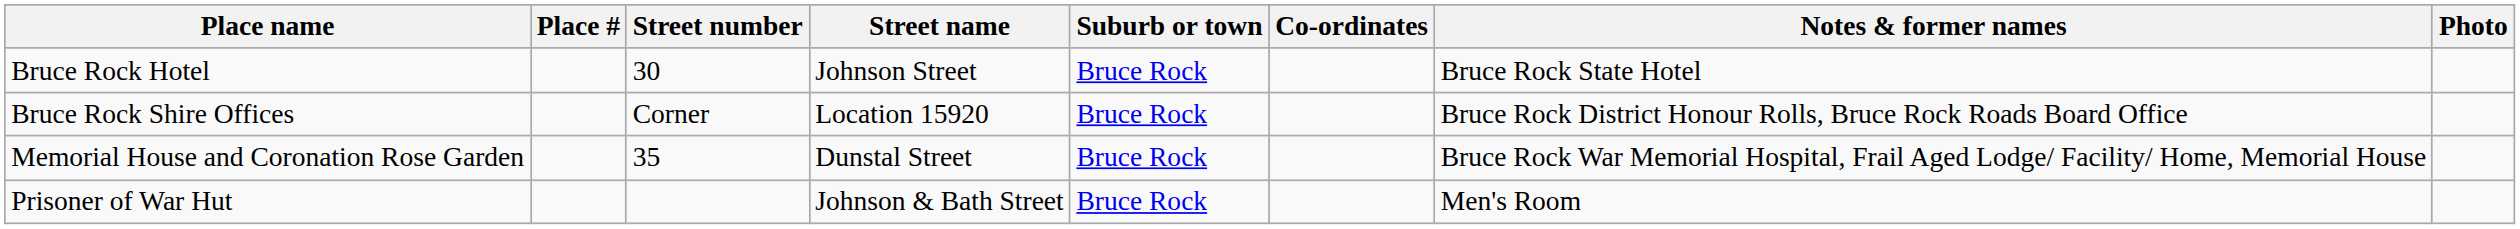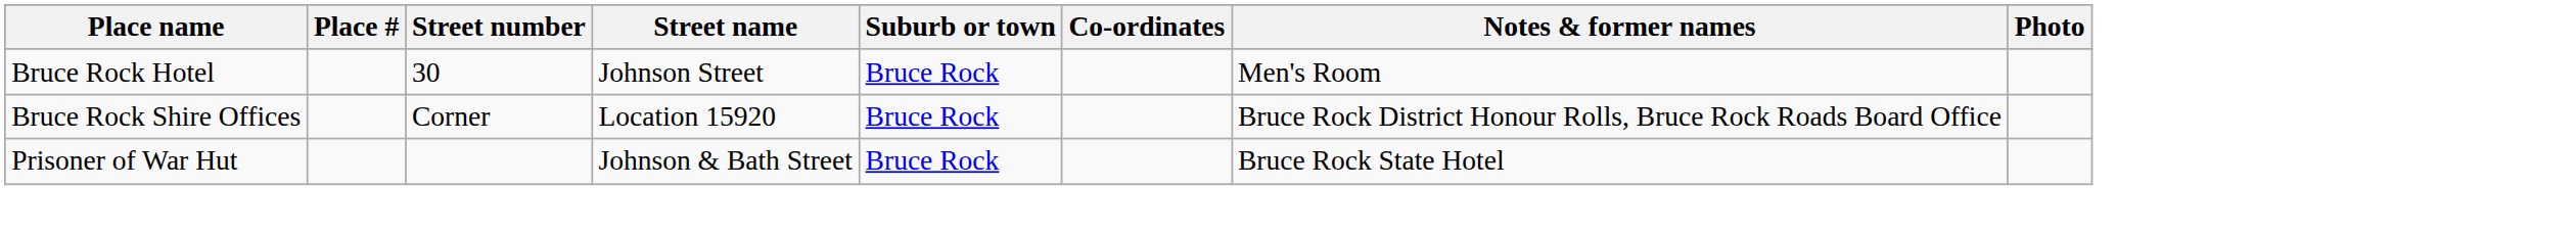 <table class="wikitable sortable">
 <tr>
 <th>Place name</th>
 <th>Place #</th>
 <th>Street number</th>
 <th>Street name</th>
 <th>Suburb or town</th>
 <th>Co-ordinates</th>
 <th class="unsortable">Notes & former names</th>
 <th class="unsortable">Photo</th>
 </tr>
 <tr>
 <td>Bruce Rock Hotel</td>
 <td></td>
 <td>30</td>
 <td>Johnson Street</td>
 <td><a href='#'>Bruce Rock</a></td>
 <td></td>
-<td>Bruce Rock State Hotel</td>
+<td>Men's Room</td>
 <td></td>
 </tr>
 <tr>
 <td>Bruce Rock Shire Offices</td>
 <td></td>
 <td>Corner</td>
 <td>Location 15920</td>
 <td><a href='#'>Bruce Rock</a></td>
 <td></td>
 <td>Bruce Rock District Honour Rolls, Bruce Rock Roads Board Office</td>
 <td></td>
 </tr>
 <tr>
-<td>Memorial House and Coronation Rose Garden</td>
-<td></td>
-<td>35</td>
-<td>Dunstal Street</td>
-<td><a href='#'>Bruce Rock</a></td>
-<td></td>
-<td>Bruce Rock War Memorial Hospital, Frail Aged Lodge/ Facility/ Home, Memorial House</td>
-<td></td>
-</tr>
-<tr>
 <td>Prisoner of War Hut</td>
 <td></td>
 <td></td>
 <td>Johnson & Bath Street</td>
 <td><a href='#'>Bruce Rock</a></td>
 <td></td>
-<td>Men's Room</td>
+<td>Bruce Rock State Hotel</td>
 <td></td>
 </tr>
 </table>
